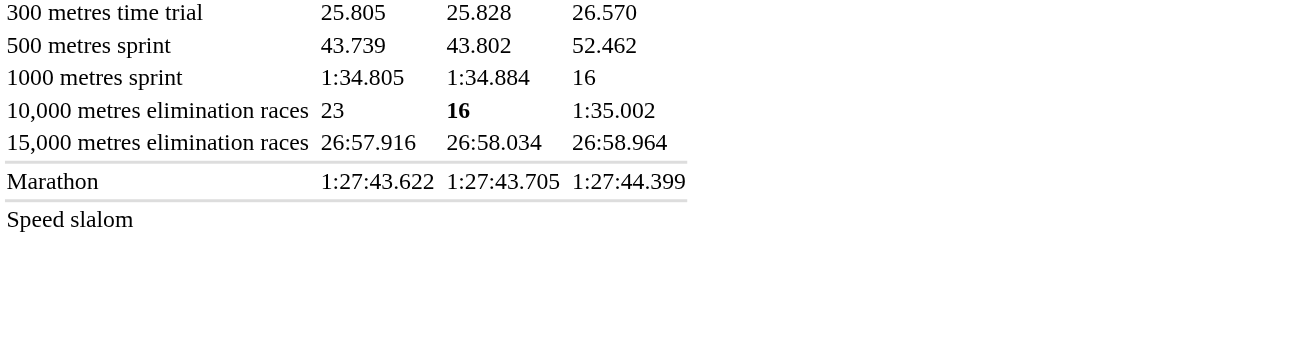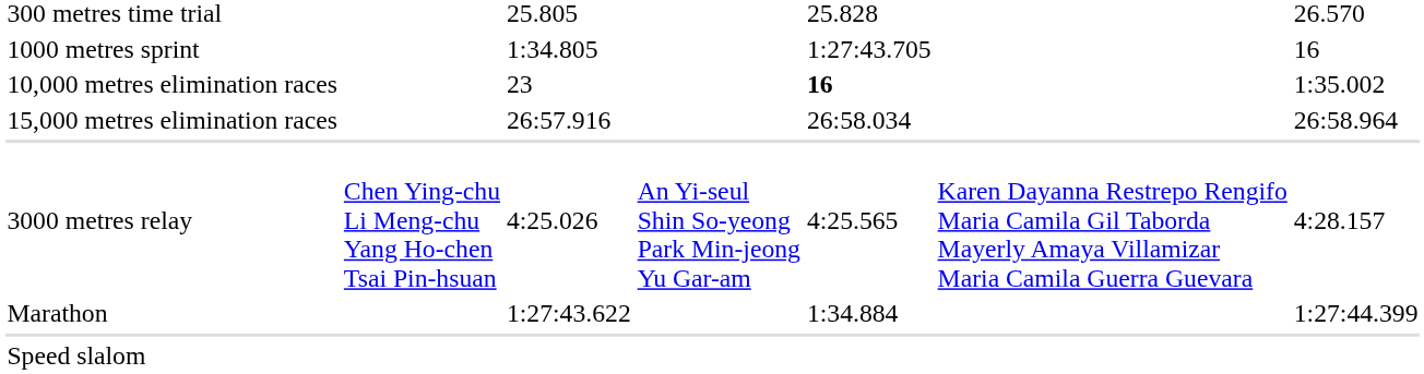 <table>
 <tr>
 <td>300 metres time trial<br></td>
 <td></td>
 <td>25.805</td>
 <td></td>
 <td>25.828</td>
 <td></td>
 <td>26.570</td>
 </tr>
 <tr>
-<td>500 metres sprint<br></td>
-<td></td>
-<td>43.739</td>
-<td></td>
-<td>43.802</td>
-<td></td>
-<td>52.462</td>
-</tr>
-<tr>
 <td>1000 metres sprint<br></td>
 <td></td>
 <td>1:34.805</td>
 <td></td>
-<td>1:34.884</td>
+<td>1:27:43.705</td>
 <td></td>
 <td>16</td>
 </tr>
 <tr>
 <td>10,000 metres elimination races<br></td>
 <td></td>
 <td>23</td>
 <td></td>
 <td><strong>16</strong></td>
 <td></td>
 <td>1:35.002</td>
 </tr>
 <tr>
 <td>15,000 metres elimination races<br></td>
 <td></td>
 <td>26:57.916</td>
 <td></td>
 <td>26:58.034</td>
 <td></td>
 <td>26:58.964</td>
 </tr>
 <tr bgcolor=#DDDDDD>
 <td colspan=7></td>
 </tr>
 <tr>
+<td>3000 metres relay<br></td>
+<td><br><a href='#'>Chen Ying-chu</a><br><a href='#'>Li Meng-chu</a><br><a href='#'>Yang Ho-chen</a> <br><a href='#'>Tsai Pin-hsuan</a></td>
+<td>4:25.026</td>
+<td><br><a href='#'>An Yi-seul</a><br><a href='#'>Shin So-yeong</a><br><a href='#'>Park Min-jeong</a><br><a href='#'>Yu Gar-am</a></td>
+<td>4:25.565</td>
+<td><br><a href='#'>Karen Dayanna Restrepo Rengifo</a><br><a href='#'>Maria Camila Gil Taborda</a><br><a href='#'>Mayerly Amaya Villamizar</a><br><a href='#'>Maria Camila Guerra Guevara</a></td>
+<td>4:28.157</td>
+</tr>
+<tr>
 <td>Marathon<br></td>
 <td></td>
 <td>1:27:43.622</td>
 <td></td>
-<td>1:27:43.705</td>
+<td>1:34.884</td>
 <td></td>
 <td>1:27:44.399</td>
 </tr>
 <tr bgcolor=#DDDDDD>
 <td colspan=7></td>
 </tr>
 <tr>
 <td>Speed slalom<br></td>
 <td></td>
 <td></td>
 <td></td>
 <td></td>
 <td></td>
 <td></td>
 </tr>
 </table>
